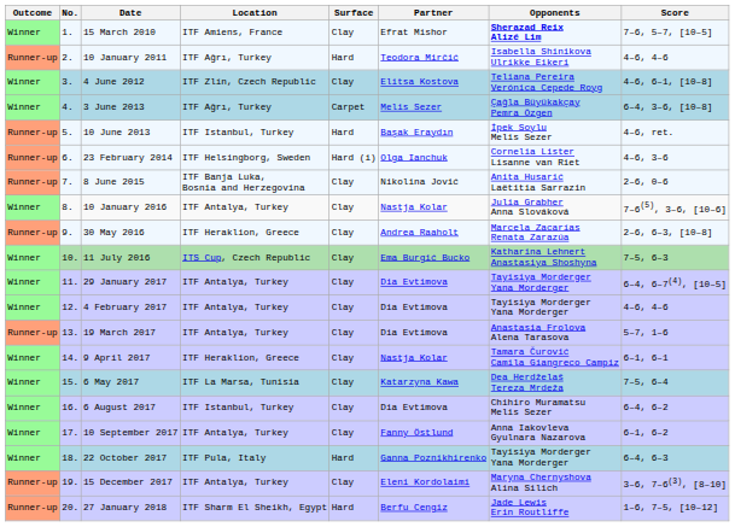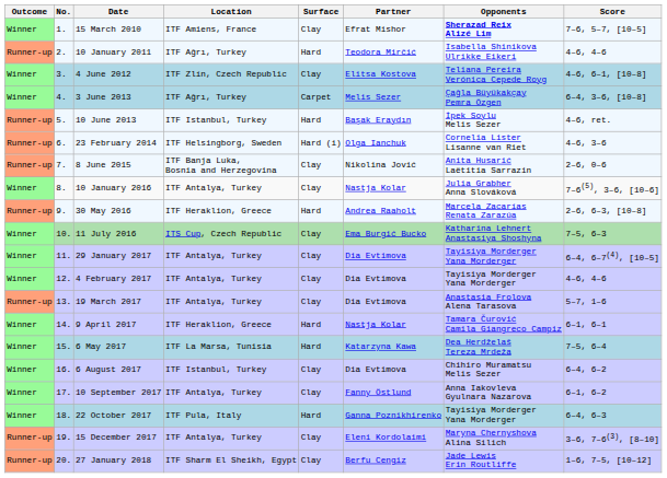 <table class=wikitable style=font-size:97%>
 <tr>
 <th>Outcome</th>
 <th>No.</th>
 <th>Date</th>
 <th>Location</th>
 <th>Surface</th>
 <th>Partner</th>
 <th>Opponents</th>
 <th>Score</th>
 </tr>
 <tr style="background:#f0f8ff;">
 <td style="background:#98fb98;">Winner</td>
 <td>1.</td>
 <td>15 March 2010</td>
 <td>ITF Amiens, France</td>
 <td>Clay</td>
 <td> Efrat Mishor</td>
 <td><strong> <a href='#'>Sherazad Reix</a> <br>  <a href='#'>Alizé Lim</a></strong></td>
 <td>7–6, 5–7, [10–5]</td>
 </tr>
 <tr style="background:#f0f8ff;">
 <td bgcolor=#FFA07A>Runner-up</td>
 <td>2.</td>
 <td>10 January 2011</td>
 <td>ITF Ağrı, Turkey</td>
 <td>Hard</td>
 <td> <a href='#'>Teodora Mirčić</a></td>
 <td> <a href='#'>Isabella Shinikova</a> <br>  <a href='#'>Ulrikke Eikeri</a></td>
 <td>4–6, 4–6</td>
 </tr>
 <tr style="background:lightblue;">
 <td style="background:#98fb98;">Winner</td>
 <td>3.</td>
 <td>4 June 2012</td>
 <td>ITF Zlín, Czech Republic</td>
 <td>Clay</td>
 <td> <a href='#'>Elitsa Kostova</a></td>
 <td> <a href='#'>Teliana Pereira</a> <br>  <a href='#'>Verónica Cepede Royg</a></td>
 <td>4–6, 6–1, [10–8]</td>
 </tr>
 <tr style="background:lightblue;">
 <td style="background:#98fb98;">Winner</td>
 <td>4.</td>
 <td>3 June 2013</td>
 <td>ITF Ağrı, Turkey</td>
 <td>Carpet</td>
 <td> <a href='#'>Melis Sezer</a></td>
 <td> <a href='#'>Çağla Büyükakçay</a> <br>  <a href='#'>Pemra Özgen</a></td>
 <td>6–4, 3–6, [10–8]</td>
 </tr>
 <tr style="background:#f0f8ff;">
 <td bgcolor=#FFA07A>Runner-up</td>
 <td>5.</td>
 <td>10 June 2013</td>
 <td>ITF Istanbul, Turkey</td>
 <td>Hard</td>
 <td> <a href='#'>Başak Eraydın</a></td>
 <td> <a href='#'>İpek Soylu</a> <br>  Melis Sezer</td>
 <td>4–6, ret.</td>
 </tr>
 <tr style="background:#f0f8ff;">
 <td bgcolor=#FFA07A>Runner-up</td>
 <td>6.</td>
 <td>23 February 2014</td>
 <td>ITF Helsingborg, Sweden</td>
 <td>Hard (i)</td>
 <td> <a href='#'>Olga Ianchuk</a></td>
 <td> <a href='#'>Cornelia Lister</a> <br>  Lisanne van Riet</td>
 <td>4–6, 3–6</td>
 </tr>
 <tr style="background:#f0f8ff;">
 <td bgcolor=#FFA07A>Runner-up</td>
 <td>7.</td>
 <td>8 June 2015</td>
 <td>ITF Banja Luka, <br>Bosnia and Herzegovina</td>
 <td>Clay</td>
 <td> Nikolina Jović</td>
 <td> <a href='#'>Anita Husarić</a> <br>  Laëtitia Sarrazin</td>
 <td>2–6, 0–6</td>
 </tr>
 <tr>
 <td style="background:#98fb98;">Winner</td>
 <td>8.</td>
 <td>10 January 2016</td>
 <td>ITF Antalya, Turkey</td>
 <td>Clay</td>
 <td> <a href='#'>Nastja Kolar</a></td>
 <td> <a href='#'>Julia Grabher</a> <br>  Anna Slováková</td>
 <td>7–6<sup>(5)</sup>, 3–6, [10–6]</td>
 </tr>
 <tr style="background:#f0f8ff;">
 <td bgcolor=#FFA07A>Runner-up</td>
 <td>9.</td>
 <td>30 May 2016</td>
 <td>ITF Heraklion, Greece</td>
-<td>Clay</td>
+<td>Hard</td>
 <td> <a href='#'>Andrea Raaholt</a></td>
 <td> <a href='#'>Marcela Zacarías</a> <br>  <a href='#'>Renata Zarazúa</a></td>
 <td>2–6, 6–3, [10–8]</td>
 </tr>
 <tr style="background:#addfad;">
 <td style="background:#98fb98;">Winner</td>
 <td>10.</td>
 <td>11 July 2016</td>
 <td><a href='#'>ITS Cup</a>, Czech Republic</td>
 <td>Clay</td>
 <td> <a href='#'>Ema Burgić Bucko</a></td>
 <td> <a href='#'>Katharina Lehnert</a> <br>  <a href='#'>Anastasiya Shoshyna</a></td>
 <td>7–5, 6–3</td>
 </tr>
 <tr style="background:#ccccff;">
 <td style="background:#98fb98;">Winner</td>
 <td>11.</td>
 <td>29 January 2017</td>
 <td>ITF Antalya, Turkey</td>
 <td>Clay</td>
 <td> <a href='#'>Dia Evtimova</a></td>
 <td> <a href='#'>Tayisiya Morderger</a> <br>  <a href='#'>Yana Morderger</a></td>
 <td>6–4, 6–7<sup>(4)</sup>, [10–5]</td>
 </tr>
 <tr style="background:#ccccff;">
 <td style="background:#98fb98;">Winner</td>
 <td>12.</td>
 <td>4 February 2017</td>
 <td>ITF Antalya, Turkey</td>
 <td>Clay</td>
 <td> Dia Evtimova</td>
 <td> Tayisiya Morderger <br>  Yana Morderger</td>
 <td>4–6, 4–6</td>
 </tr>
 <tr style="background:#ccccff;">
 <td bgcolor="FFA07A">Runner-up</td>
 <td>13.</td>
 <td>19 March 2017</td>
 <td>ITF Antalya, Turkey</td>
 <td>Clay</td>
 <td> Dia Evtimova</td>
 <td> <a href='#'>Anastasia Frolova</a> <br>  Alena Tarasova</td>
 <td>5–7, 1–6</td>
 </tr>
 <tr style="background:#ccccff;">
 <td style="background:#98fb98;">Winner</td>
 <td>14.</td>
 <td>9 April 2017</td>
 <td>ITF Heraklion, Greece</td>
-<td>Clay</td>
+<td>Hard</td>
 <td> <a href='#'>Nastja Kolar</a></td>
 <td> <a href='#'>Tamara Čurović</a> <br>  <a href='#'>Camila Giangreco Campiz</a></td>
 <td>6–1, 6–1</td>
 </tr>
 <tr style="background:lightblue;">
 <td style="background:#98fb98;">Winner</td>
 <td>15.</td>
 <td>6 May 2017</td>
 <td>ITF La Marsa, Tunisia</td>
-<td>Clay</td>
+<td>Hard</td>
 <td> <a href='#'>Katarzyna Kawa</a></td>
 <td> <a href='#'>Dea Herdželaš</a> <br>  <a href='#'>Tereza Mrdeža</a></td>
 <td>7–5, 6–4</td>
 </tr>
 <tr style="background:#ccccff;">
 <td style="background:#98fb98;">Winner</td>
 <td>16.</td>
 <td>6 August 2017</td>
 <td>ITF Istanbul, Turkey</td>
 <td>Clay</td>
 <td> Dia Evtimova</td>
 <td> Chihiro Muramatsu <br>  Melis Sezer</td>
 <td>6–4, 6–2</td>
 </tr>
 <tr style="background:#ccccff;">
 <td style="background:#98fb98;">Winner</td>
 <td>17.</td>
 <td>10 September 2017</td>
 <td>ITF Antalya, Turkey</td>
 <td>Clay</td>
 <td> <a href='#'>Fanny Östlund</a></td>
 <td> Anna Iakovleva <br>  Gyulnara Nazarova</td>
 <td>6–1, 6–2</td>
 </tr>
 <tr style="background:lightblue;">
 <td style="background:#98fb98;">Winner</td>
 <td>18.</td>
 <td>22 October 2017</td>
 <td>ITF Pula, Italy</td>
 <td>Hard</td>
 <td> <a href='#'>Ganna Poznikhirenko</a></td>
 <td> Tayisiya Morderger <br>  Yana Morderger</td>
 <td>6–4, 6–3</td>
 </tr>
 <tr style="background:#ccccff;">
 <td style="background:#ffa07a;">Runner-up</td>
 <td>19.</td>
 <td>15 December 2017</td>
 <td>ITF Antalya, Turkey</td>
 <td>Clay</td>
 <td> <a href='#'>Eleni Kordolaimi</a></td>
 <td> <a href='#'>Maryna Chernyshova</a> <br>  Alina Silich</td>
 <td>3–6, 7–6<sup>(3)</sup>, [8–10]</td>
 </tr>
 <tr style="background:#ccccff;">
 <td style="background:#ffa07a;">Runner-up</td>
 <td>20.</td>
 <td>27 January 2018</td>
 <td>ITF Sharm El Sheikh, Egypt</td>
-<td>Hard</td>
+<td>Clay</td>
 <td> <a href='#'>Berfu Cengiz</a></td>
 <td> <a href='#'>Jade Lewis</a> <br>  <a href='#'>Erin Routliffe</a></td>
 <td>1–6, 7–5, [10–12]</td>
 </tr>
 </table>
